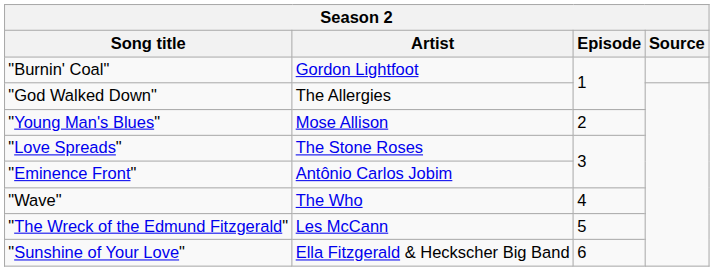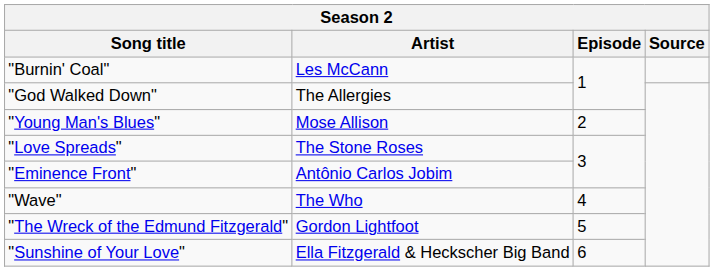 <table class="wikitable">
 <tr>
 <th colspan="4">Season 2</th>
 </tr>
 <tr>
 <th>Song title</th>
 <th>Artist</th>
 <th>Episode</th>
 <th>Source</th>
 </tr>
 <tr>
 <td>"Burnin' Coal"</td>
-<td><a href='#'>Gordon Lightfoot</a></td>
+<td><a href='#'>Les McCann</a></td>
 <td rowspan="2">1</td>
 <td></td>
 </tr>
 <tr>
 <td>"God Walked Down"</td>
 <td>The Allergies</td>
 <td rowspan="7"></td>
 </tr>
 <tr>
 <td>"<a href='#'>Young Man's Blues</a>"</td>
 <td><a href='#'>Mose Allison</a></td>
 <td>2</td>
 </tr>
 <tr>
 <td>"<a href='#'>Love Spreads</a>"</td>
 <td><a href='#'>The Stone Roses</a></td>
 <td rowspan="2">3</td>
 </tr>
 <tr>
 <td>"<a href='#'>Eminence Front</a>"</td>
 <td><a href='#'>Antônio Carlos Jobim</a></td>
 </tr>
 <tr>
 <td>"Wave"</td>
 <td><a href='#'>The Who</a></td>
 <td>4</td>
 </tr>
 <tr>
 <td>"<a href='#'>The Wreck of the Edmund Fitzgerald</a>"</td>
-<td><a href='#'>Les McCann</a></td>
+<td><a href='#'>Gordon Lightfoot</a></td>
 <td>5</td>
 </tr>
 <tr>
 <td>"<a href='#'>Sunshine of Your Love</a>"</td>
 <td><a href='#'>Ella Fitzgerald</a> & Heckscher Big Band</td>
 <td>6</td>
 </tr>
 </table>
